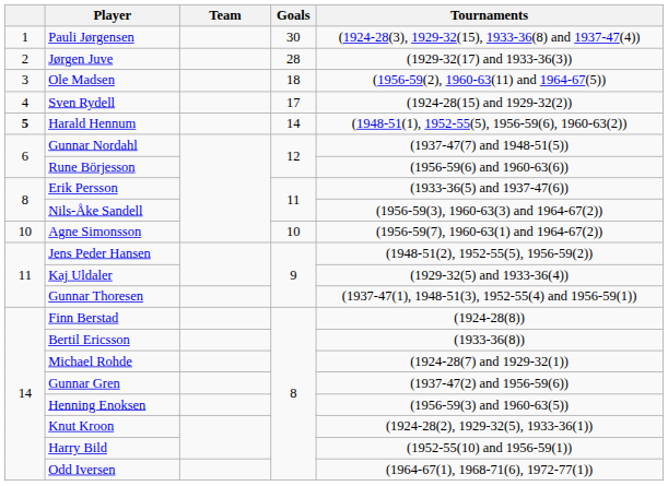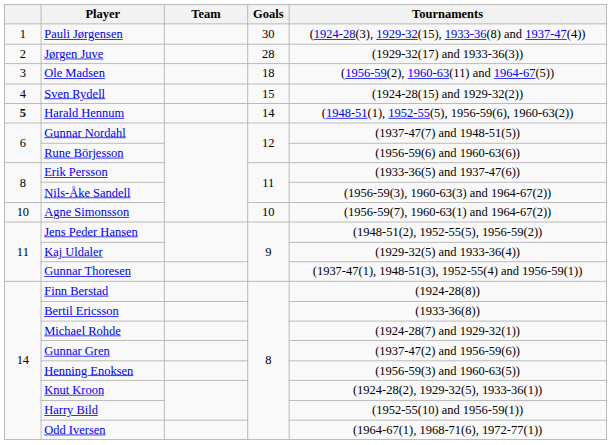 <table class="wikitable" style="text-align: center;">
 <tr>
 <th style="width: 40px;"></th>
 <th style="width: 150px;">Player</th>
 <th style="width: 100px;">Team</th>
 <th style="width: 45px;">Goals</th>
 <th style="width: 400px;">Tournaments</th>
 </tr>
 <tr>
 <td>1</td>
 <td style="text-align: left;"><a href='#'>Pauli Jørgensen</a></td>
 <td style="text-align: left;"></td>
 <td>30</td>
 <td>(<a href='#'>1924-28</a>(3), <a href='#'>1929-32</a>(15), <a href='#'>1933-36</a>(8) and <a href='#'>1937-47</a>(4))</td>
 </tr>
 <tr>
 <td>2</td>
 <td style="text-align: left;"><a href='#'>Jørgen Juve</a></td>
 <td style="text-align: left;"></td>
 <td>28</td>
 <td>(1929-32(17) and 1933-36(3))</td>
 </tr>
 <tr>
 <td>3</td>
 <td style="text-align: left;"><a href='#'>Ole Madsen</a></td>
 <td style="text-align: left;"></td>
 <td>18</td>
 <td>(<a href='#'>1956-59</a>(2), <a href='#'>1960-63</a>(11) and <a href='#'>1964-67</a>(5))</td>
 </tr>
 <tr>
 <td>4</td>
 <td style="text-align: left;"><a href='#'>Sven Rydell</a></td>
 <td style="text-align: left;"></td>
-<td>17</td>
+<td>15</td>
 <td>(1924-28(15) and 1929-32(2))</td>
 </tr>
 <tr>
 <td><strong>5</strong></td>
 <td style="text-align: left;"><a href='#'>Harald Hennum</a></td>
 <td style="text-align: left;"></td>
 <td>14</td>
 <td>(<a href='#'>1948-51</a>(1), <a href='#'>1952-55</a>(5), 1956-59(6), 1960-63(2))</td>
 </tr>
 <tr>
 <td rowspan="2">6</td>
 <td style="text-align: left;"><a href='#'>Gunnar Nordahl</a></td>
 <td rowspan="5" style="text-align: left;"></td>
 <td rowspan="2">12</td>
 <td>(1937-47(7) and 1948-51(5))</td>
 </tr>
 <tr>
 <td style="text-align: left;"><a href='#'>Rune Börjesson</a></td>
 <td>(1956-59(6) and 1960-63(6))</td>
 </tr>
 <tr>
 <td rowspan="2">8</td>
 <td style="text-align: left;"><a href='#'>Erik Persson</a></td>
 <td rowspan="2">11</td>
 <td>(1933-36(5) and 1937-47(6))</td>
 </tr>
 <tr>
 <td style="text-align: left;"><a href='#'>Nils-Åke Sandell</a></td>
 <td>(1956-59(3), 1960-63(3) and 1964-67(2))</td>
 </tr>
 <tr>
 <td>10</td>
 <td style="text-align: left;"><a href='#'>Agne Simonsson</a></td>
 <td>10</td>
 <td>(1956-59(7), 1960-63(1) and 1964-67(2))</td>
 </tr>
 <tr>
 <td rowspan="3">11</td>
 <td style="text-align: left;"><a href='#'>Jens Peder Hansen</a></td>
 <td rowspan="2" style="text-align: left;"></td>
 <td rowspan="3">9</td>
 <td>(1948-51(2), 1952-55(5), 1956-59(2))</td>
 </tr>
 <tr>
 <td style="text-align: left;"><a href='#'>Kaj Uldaler</a></td>
 <td>(1929-32(5) and 1933-36(4))</td>
 </tr>
 <tr>
 <td style="text-align: left;"><a href='#'>Gunnar Thoresen</a></td>
 <td style="text-align: left;"></td>
 <td>(1937-47(1), 1948-51(3), 1952-55(4) and 1956-59(1))</td>
 </tr>
 <tr>
 <td rowspan="8">14</td>
 <td style="text-align: left;"><a href='#'>Finn Berstad</a></td>
 <td style="text-align: left;"></td>
 <td rowspan="8">8</td>
 <td>(1924-28(8))</td>
 </tr>
 <tr>
 <td style="text-align: left;"><a href='#'>Bertil Ericsson</a></td>
 <td style="text-align: left;"></td>
 <td>(1933-36(8))</td>
 </tr>
 <tr>
 <td style="text-align: left;"><a href='#'>Michael Rohde</a></td>
 <td style="text-align: left;"></td>
 <td>(1924-28(7) and 1929-32(1))</td>
 </tr>
 <tr>
 <td style="text-align: left;"><a href='#'>Gunnar Gren</a></td>
 <td style="text-align: left;"></td>
 <td>(1937-47(2) and 1956-59(6))</td>
 </tr>
 <tr>
 <td style="text-align: left;"><a href='#'>Henning Enoksen</a></td>
 <td style="text-align: left;"></td>
 <td>(1956-59(3) and 1960-63(5))</td>
 </tr>
 <tr>
 <td style="text-align: left;"><a href='#'>Knut Kroon</a></td>
 <td rowspan="2" style="text-align: left;"></td>
 <td>(1924-28(2), 1929-32(5), 1933-36(1))</td>
 </tr>
 <tr>
 <td style="text-align: left;"><a href='#'>Harry Bild</a></td>
 <td>(1952-55(10) and 1956-59(1))</td>
 </tr>
 <tr>
 <td style="text-align: left;"><a href='#'>Odd Iversen</a></td>
 <td style="text-align: left;"></td>
 <td>(1964-67(1), 1968-71(6), 1972-77(1))</td>
 </tr>
 </table>
